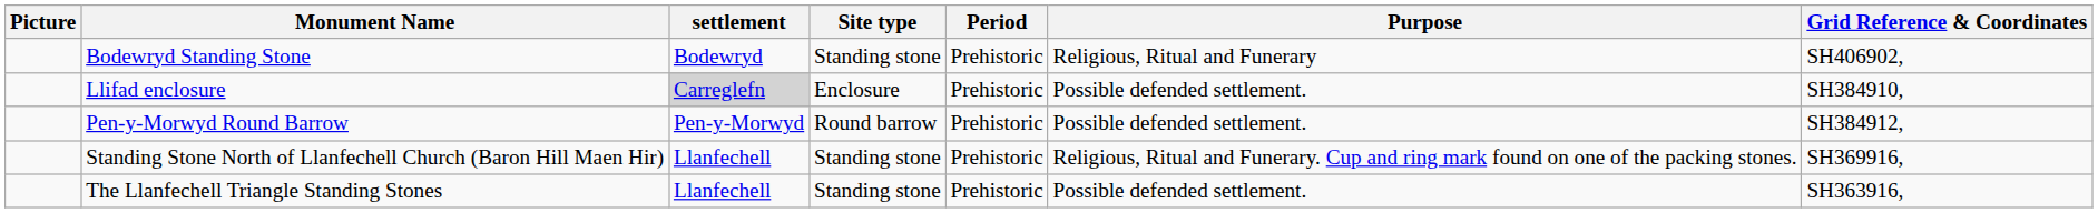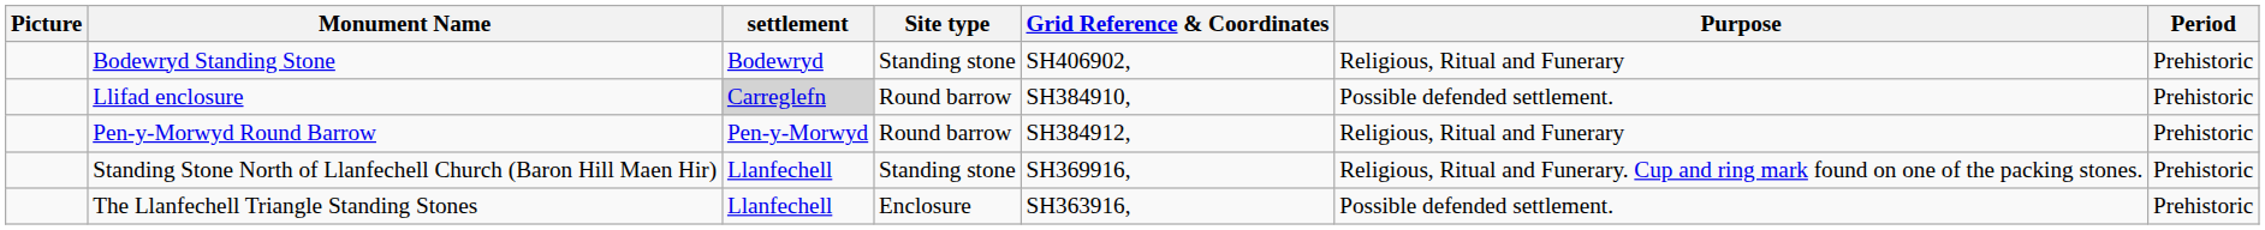 <table class="wikitable">
 <tr>
 <th scope="col">Picture</th>
 <th scope="col">Monument Name</th>
 <th scope="col">settlement</th>
 <th scope="col">Site type</th>
+<th scope="col"><a href='#'>Grid Reference</a> & Coordinates</th>
+<th scope="col">Purpose</th>
 <th scope="col">Period</th>
-<th scope="col">Purpose</th>
-<th scope="col"><a href='#'>Grid Reference</a> & Coordinates</th>
 </tr>
 <tr>
 <td></td>
 <td><a href='#'>Bodewryd Standing Stone</a></td>
 <td><a href='#'>Bodewryd</a></td>
 <td>Standing stone</td>
+<td>SH406902, </td>
+<td>Religious, Ritual and Funerary</td>
 <td>Prehistoric</td>
-<td>Religious, Ritual and Funerary</td>
-<td>SH406902, </td>
 </tr>
 <tr>
 <td></td>
 <td><a href='#'>Llifad enclosure</a></td>
 <td style="background: lightgrey;"><a href='#'>Carreglefn</a></td>
-<td>Enclosure</td>
+<td>Round barrow</td>
+<td>SH384910, </td>
+<td>Possible defended settlement.</td>
 <td>Prehistoric</td>
-<td>Possible defended settlement.</td>
-<td>SH384910, </td>
 </tr>
 <tr>
 <td></td>
 <td><a href='#'>Pen-y-Morwyd Round Barrow</a></td>
 <td><a href='#'>Pen-y-Morwyd</a></td>
 <td>Round barrow</td>
+<td>SH384912, </td>
+<td>Religious, Ritual and Funerary</td>
 <td>Prehistoric</td>
-<td>Possible defended settlement.</td>
-<td>SH384912, </td>
 </tr>
 <tr>
 <td></td>
 <td>Standing Stone North of Llanfechell Church (Baron Hill Maen Hir)</td>
 <td><a href='#'>Llanfechell</a></td>
 <td>Standing stone</td>
+<td>SH369916, </td>
+<td>Religious, Ritual and Funerary. <a href='#'>Cup and ring mark</a> found on one of the packing stones.</td>
 <td>Prehistoric</td>
-<td>Religious, Ritual and Funerary. <a href='#'>Cup and ring mark</a> found on one of the packing stones.</td>
-<td>SH369916, </td>
 </tr>
 <tr>
 <td></td>
 <td>The Llanfechell Triangle Standing Stones</td>
 <td><a href='#'>Llanfechell</a></td>
-<td>Standing stone</td>
+<td>Enclosure</td>
+<td>SH363916, </td>
+<td>Possible defended settlement.</td>
 <td>Prehistoric</td>
-<td>Possible defended settlement.</td>
-<td>SH363916, </td>
 </tr>
 </table>
